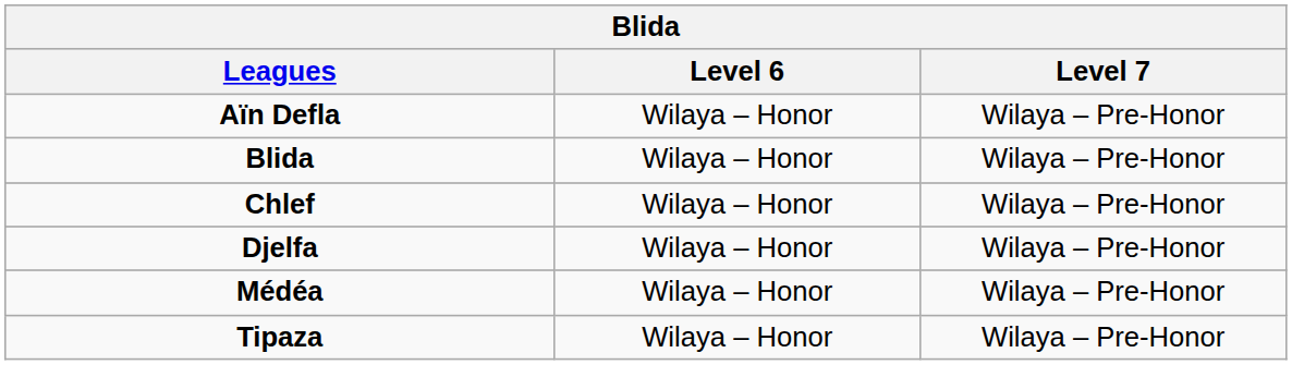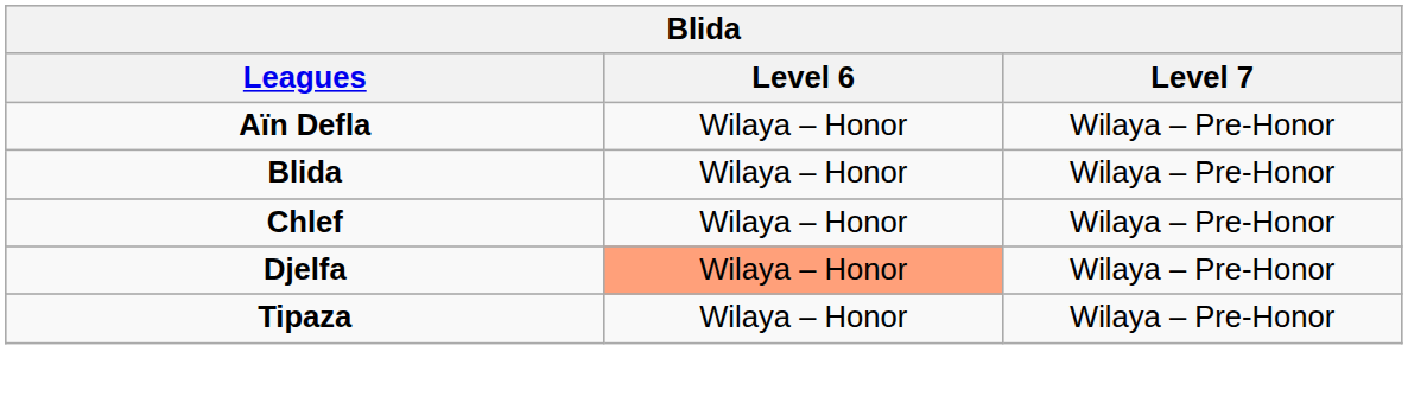 <table class="wikitable" style="text-align: center;">
 <tr>
 <th colspan=3>Blida</th>
 </tr>
 <tr>
 <th width="30%"><a href='#'>Leagues</a></th>
 <th width="20%">Level 6</th>
 <th width="20%">Level 7</th>
 </tr>
 <tr>
 <td><strong>Aïn Defla</strong></td>
 <td>Wilaya – Honor</td>
 <td>Wilaya – Pre-Honor</td>
 </tr>
 <tr>
 <td><strong>Blida</strong></td>
 <td>Wilaya – Honor</td>
 <td>Wilaya – Pre-Honor</td>
 </tr>
 <tr>
 <td><strong>Chlef</strong></td>
 <td>Wilaya – Honor</td>
 <td>Wilaya – Pre-Honor</td>
 </tr>
 <tr>
 <td><strong>Djelfa</strong></td>
-<td>Wilaya – Honor</td>
-<td>Wilaya – Pre-Honor</td>
-</tr>
-<tr>
-<td><strong>Médéa</strong></td>
-<td>Wilaya – Honor</td>
+<td style="background: lightsalmon;">Wilaya – Honor</td>
 <td>Wilaya – Pre-Honor</td>
 </tr>
 <tr>
 <td><strong>Tipaza</strong></td>
 <td>Wilaya – Honor</td>
 <td>Wilaya – Pre-Honor</td>
 </tr>
 </table>
